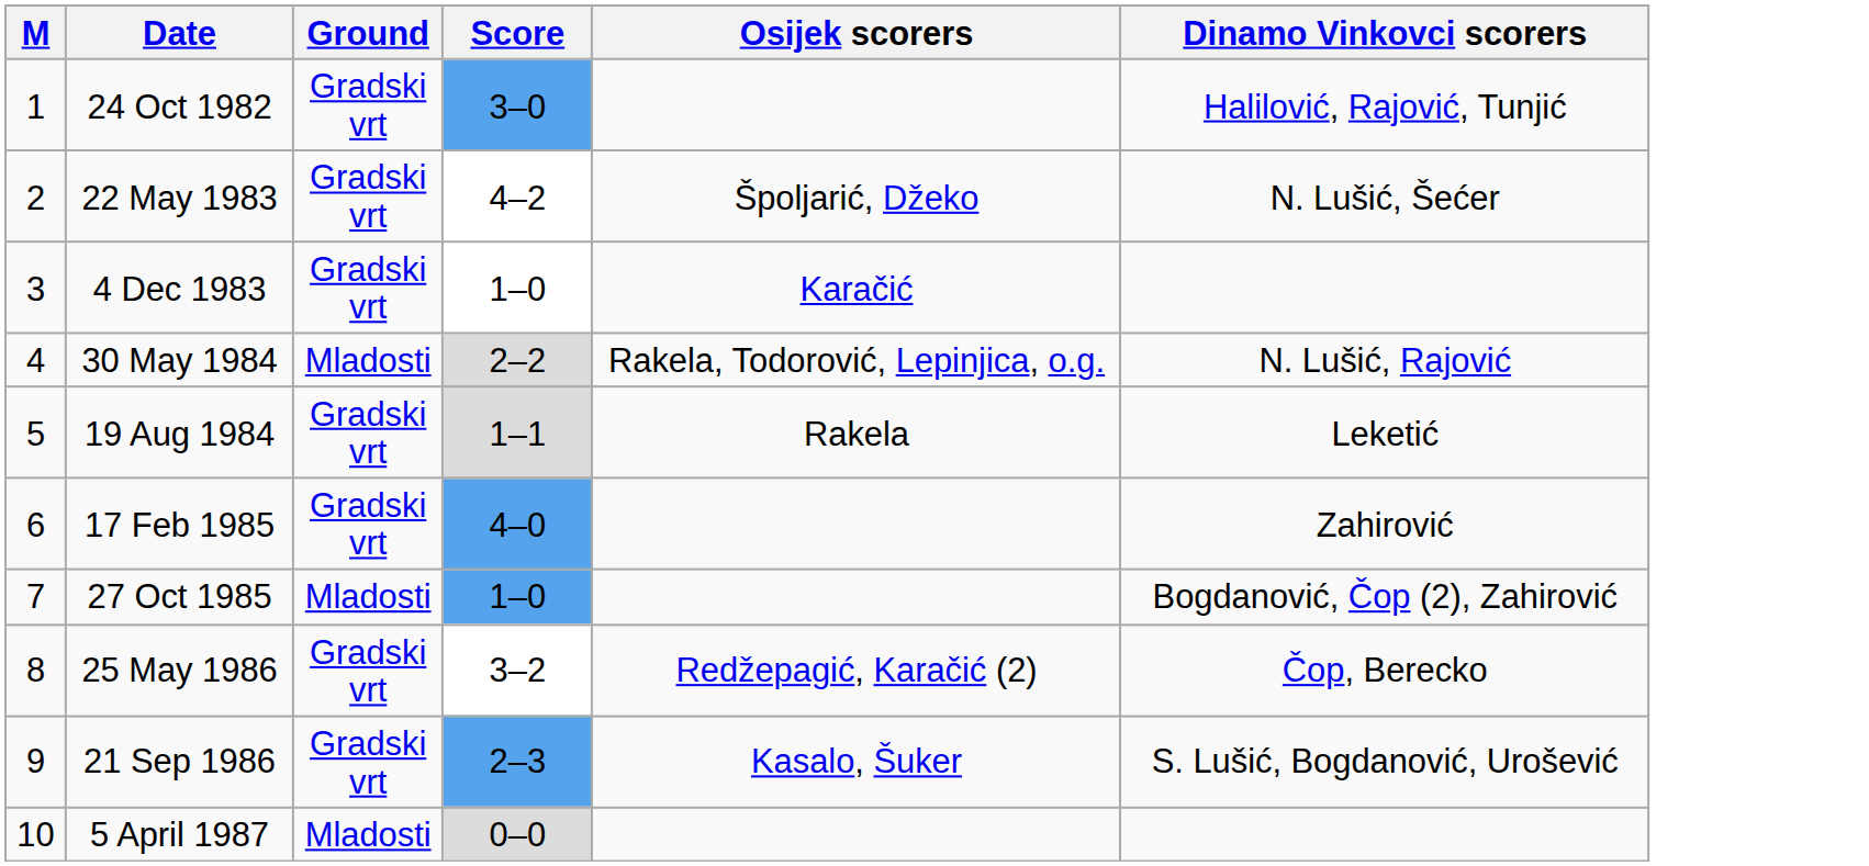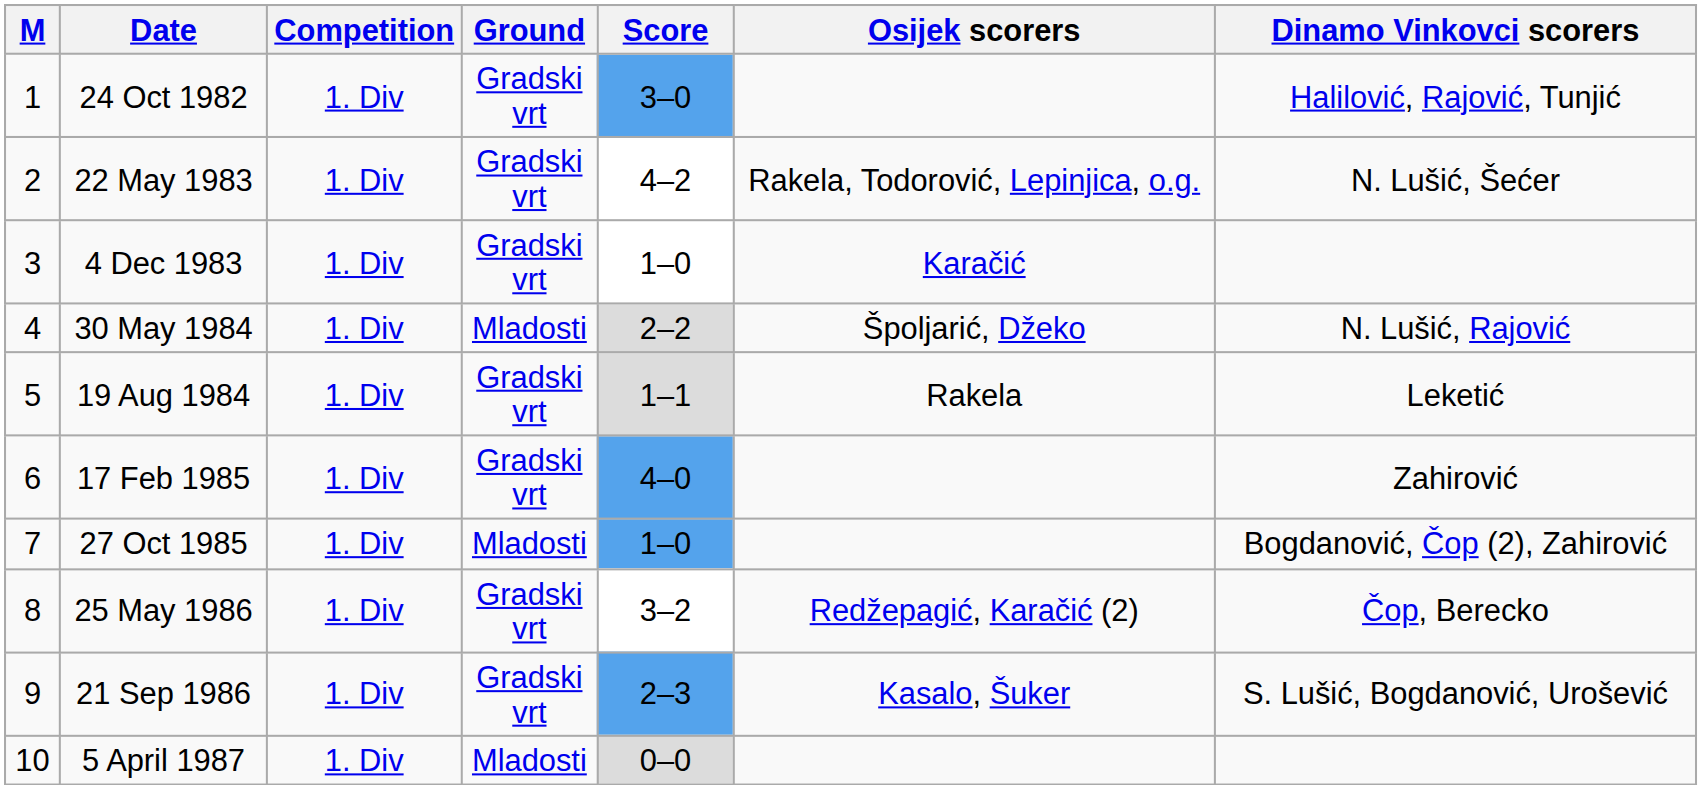 <table class="wikitable sortable" style="text-align: center; font-size:95%;">
 <tr>
 <th width="20"><a href='#'>M</a></th>
 <th width="95"><a href='#'>Date</a></th>
+<th width="60"><a href='#'>Competition</a></th>
 <th width="60"><a href='#'>Ground</a></th>
 <th width="60"><a href='#'>Score</a></th>
 <th width="230"><a href='#'>Osijek</a> scorers</th>
 <th width="230"><a href='#'>Dinamo Vinkovci</a> scorers</th>
 </tr>
 <tr>
 <td>1</td>
 <td>24 Oct 1982</td>
+<td><a href='#'>1. Div</a></td>
 <td><a href='#'>Gradski vrt</a></td>
 <td style="background-color:#54A3EC">3–0</td>
 <td></td>
 <td><a href='#'>Halilović</a>, <a href='#'>Rajović</a>, Tunjić</td>
 </tr>
 <tr>
 <td>2</td>
 <td>22 May 1983</td>
+<td><a href='#'>1. Div</a></td>
 <td><a href='#'>Gradski vrt</a></td>
 <td style="background-color:#FFFFFF">4–2</td>
-<td>Špoljarić, <a href='#'>Džeko</a></td>
+<td>Rakela, Todorović, <a href='#'>Lepinjica</a>, <a href='#'>o.g.</a></td>
 <td>N. Lušić, Šećer</td>
 </tr>
 <tr>
 <td>3</td>
 <td>4 Dec 1983</td>
+<td><a href='#'>1. Div</a></td>
 <td><a href='#'>Gradski vrt</a></td>
 <td style="background-color:#FFFFFF">1–0</td>
 <td><a href='#'>Karačić</a></td>
 <td></td>
 </tr>
 <tr>
 <td>4</td>
 <td>30 May 1984</td>
+<td><a href='#'>1. Div</a></td>
 <td><a href='#'>Mladosti</a></td>
 <td style="background-color:#DCDCDC">2–2</td>
-<td>Rakela, Todorović, <a href='#'>Lepinjica</a>, <a href='#'>o.g.</a></td>
+<td>Špoljarić, <a href='#'>Džeko</a></td>
 <td>N. Lušić, <a href='#'>Rajović</a></td>
 </tr>
 <tr>
 <td>5</td>
 <td>19 Aug 1984</td>
+<td><a href='#'>1. Div</a></td>
 <td><a href='#'>Gradski vrt</a></td>
 <td style="background-color:#DCDCDC">1–1</td>
 <td>Rakela</td>
 <td>Leketić</td>
 </tr>
 <tr>
 <td>6</td>
 <td>17 Feb 1985</td>
+<td><a href='#'>1. Div</a></td>
 <td><a href='#'>Gradski vrt</a></td>
 <td style="background-color:#54A3EC">4–0</td>
 <td></td>
 <td>Zahirović</td>
 </tr>
 <tr>
 <td>7</td>
 <td>27 Oct 1985</td>
+<td><a href='#'>1. Div</a></td>
 <td><a href='#'>Mladosti</a></td>
 <td style="background-color:#54A3EC">1–0</td>
 <td></td>
 <td>Bogdanović, <a href='#'>Čop</a> (2), Zahirović</td>
 </tr>
 <tr>
 <td>8</td>
 <td>25 May 1986</td>
+<td><a href='#'>1. Div</a></td>
 <td><a href='#'>Gradski vrt</a></td>
 <td style="background-color:#FFFFFF">3–2</td>
 <td><a href='#'>Redžepagić</a>, <a href='#'>Karačić</a> (2)</td>
 <td><a href='#'>Čop</a>, Berecko</td>
 </tr>
 <tr>
 <td>9</td>
 <td>21 Sep 1986</td>
+<td><a href='#'>1. Div</a></td>
 <td><a href='#'>Gradski vrt</a></td>
 <td style="background-color:#54A3EC">2–3</td>
 <td><a href='#'>Kasalo</a>, <a href='#'>Šuker</a></td>
 <td>S. Lušić, Bogdanović, Urošević</td>
 </tr>
 <tr>
 <td>10</td>
 <td>5 April 1987</td>
+<td><a href='#'>1. Div</a></td>
 <td><a href='#'>Mladosti</a></td>
 <td style="background-color:#DCDCDC">0–0</td>
 <td></td>
 <td></td>
 </tr>
 </table>
